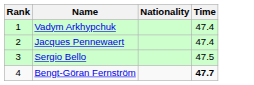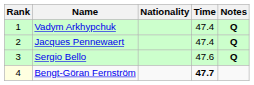 <table class="wikitable sortable" style="text-align:center">
 <tr>
 <th>Rank</th>
 <th>Name</th>
 <th>Nationality</th>
 <th>Time</th>
+<th>Notes</th>
 </tr>
 <tr bgcolor=ccffcc>
 <td>1</td>
 <td align=left><a href='#'>Vadym Arkhypchuk</a></td>
 <td align=left></td>
 <td>47.4</td>
+<td><strong>Q</strong></td>
 </tr>
 <tr bgcolor=ccffcc>
 <td>2</td>
 <td align=left><a href='#'>Jacques Pennewaert</a></td>
 <td align=left></td>
 <td>47.4</td>
+<td><strong>Q</strong></td>
 </tr>
 <tr bgcolor=ccffcc>
 <td>3</td>
 <td align=left><a href='#'>Sergio Bello</a></td>
 <td align=left></td>
-<td>47.5</td>
+<td>47.6</td>
+<td><strong>Q</strong></td>
 </tr>
 <tr>
-<td>4</td>
+<td style="background: lightyellow;">4</td>
 <td align=left><a href='#'>Bengt-Göran Fernström</a></td>
 <td align=left></td>
 <td><strong>47.7</strong></td>
+<td></td>
 </tr>
 </table>
